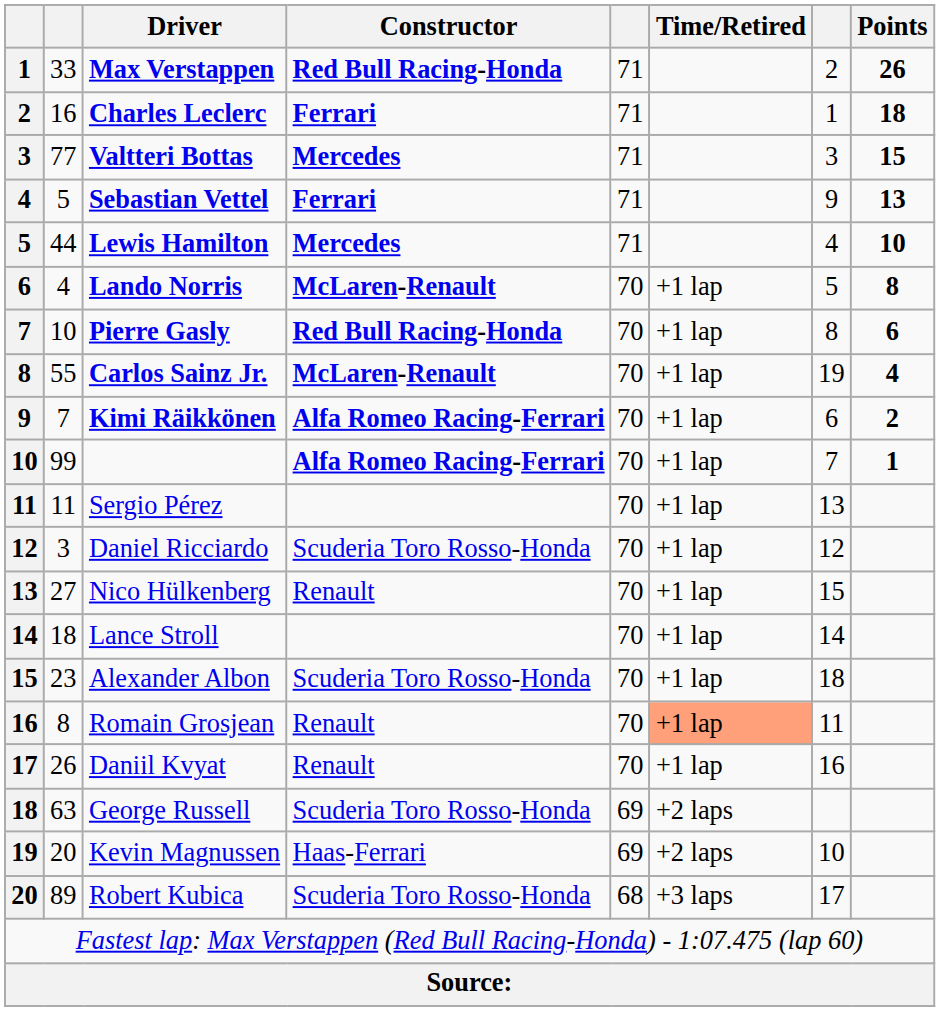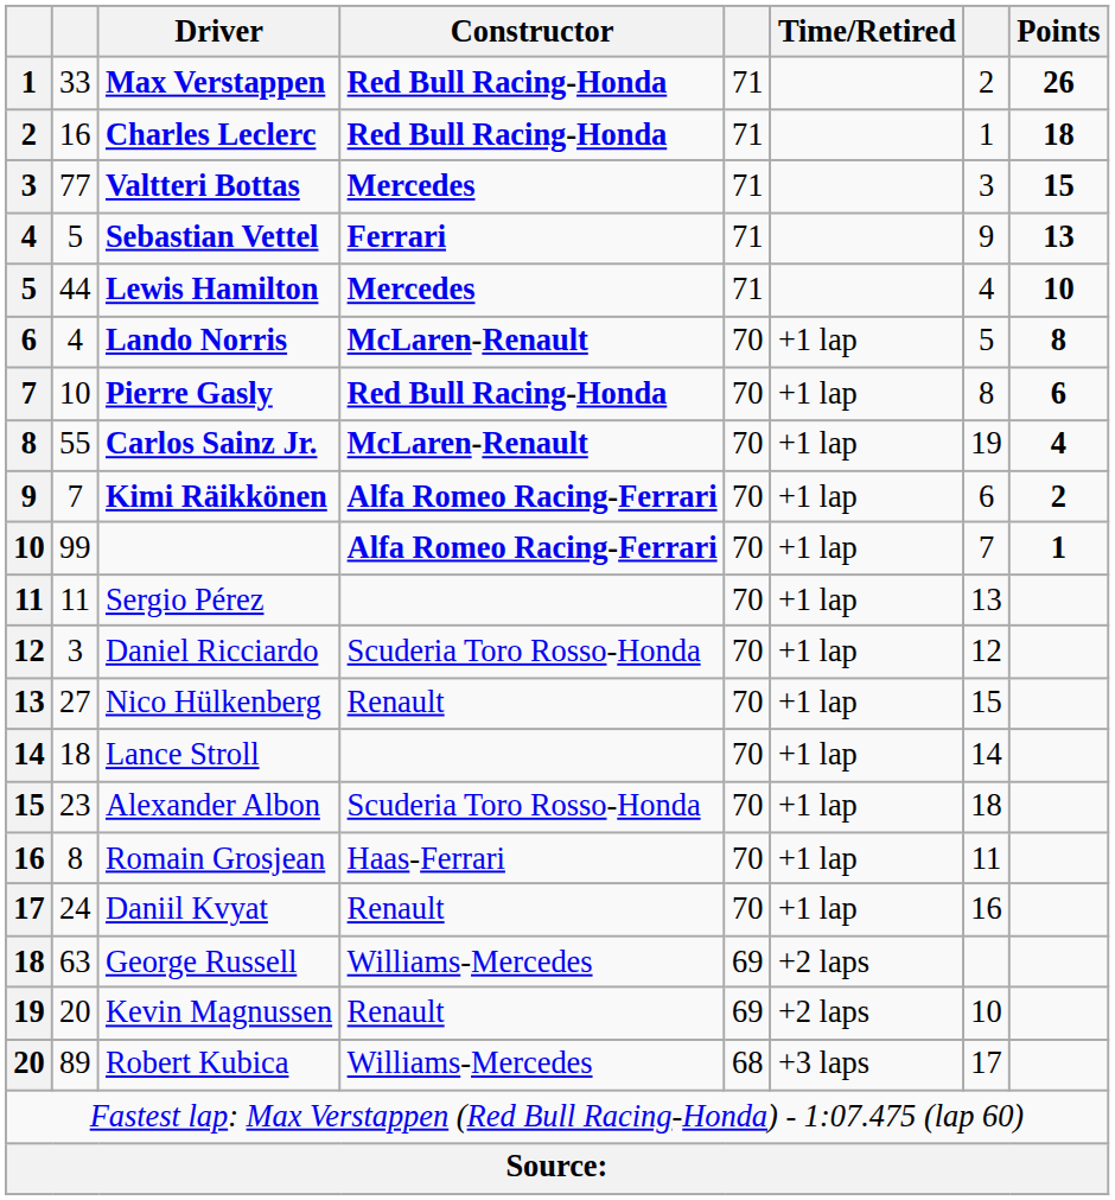 <table class="wikitable sortable" style="font-size:85%">
 <tr>
 <th scope="col"></th>
 <th scope="col"></th>
 <th scope="col">Driver</th>
 <th scope="col">Constructor</th>
 <th scope="col" class="unsortable"></th>
 <th scope="col" class="unsortable">Time/Retired</th>
 <th scope="col"></th>
 <th scope="col">Points</th>
 </tr>
 <tr>
 <th>1</th>
 <td align="center">33</td>
 <td data-sort-value="VER"> <strong><a href='#'>Max Verstappen</a></strong></td>
 <td><strong><a href='#'>Red Bull Racing</a>-<a href='#'>Honda</a></strong></td>
 <td>71</td>
 <td></td>
 <td align="center">2</td>
 <td align="center"><strong>26</strong></td>
 </tr>
 <tr>
 <th>2</th>
 <td align="center">16</td>
 <td data-sort-value="LEC"> <strong><a href='#'>Charles Leclerc</a></strong></td>
-<td><strong><a href='#'>Ferrari</a></strong></td>
+<td><strong><a href='#'>Red Bull Racing</a>-<a href='#'>Honda</a></strong></td>
 <td>71</td>
 <td></td>
 <td align="center">1</td>
 <td align="center"><strong>18</strong></td>
 </tr>
 <tr>
 <th>3</th>
 <td align="center">77</td>
 <td data-sort-value="BOT"> <strong><a href='#'>Valtteri Bottas</a></strong></td>
 <td><strong><a href='#'>Mercedes</a></strong></td>
 <td>71</td>
 <td></td>
 <td align="center">3</td>
 <td align="center"><strong>15</strong></td>
 </tr>
 <tr>
 <th>4</th>
 <td align="center">5</td>
 <td data-sort-value="VET"> <strong><a href='#'>Sebastian Vettel</a></strong></td>
 <td><strong><a href='#'>Ferrari</a></strong></td>
 <td>71</td>
 <td></td>
 <td align="center">9</td>
 <td align="center"><strong>13</strong></td>
 </tr>
 <tr>
 <th>5</th>
 <td align="center">44</td>
 <td data-sort-value="HAM"> <strong><a href='#'>Lewis Hamilton</a></strong></td>
 <td><strong><a href='#'>Mercedes</a></strong></td>
 <td>71</td>
 <td></td>
 <td align="center">4</td>
 <td align="center"><strong>10</strong></td>
 </tr>
 <tr>
 <th>6</th>
 <td align="center">4</td>
 <td data-sort-value="NOR"> <strong><a href='#'>Lando Norris</a></strong></td>
 <td><strong><a href='#'>McLaren</a>-<a href='#'>Renault</a></strong></td>
 <td>70</td>
 <td>+1 lap</td>
 <td align="center">5</td>
 <td align="center"><strong>8</strong></td>
 </tr>
 <tr>
 <th>7</th>
 <td align="center">10</td>
 <td data-sort-value="GAS"> <strong><a href='#'>Pierre Gasly</a></strong></td>
 <td><strong><a href='#'>Red Bull Racing</a>-<a href='#'>Honda</a></strong></td>
 <td>70</td>
 <td>+1 lap</td>
 <td align="center">8</td>
 <td align="center"><strong>6</strong></td>
 </tr>
 <tr>
 <th>8</th>
 <td align="center">55</td>
 <td data-sort-value="SAI"> <strong><a href='#'>Carlos Sainz Jr.</a></strong></td>
 <td><strong><a href='#'>McLaren</a>-<a href='#'>Renault</a></strong></td>
 <td>70</td>
 <td>+1 lap</td>
 <td align="center">19</td>
 <td align="center"><strong>4</strong></td>
 </tr>
 <tr>
 <th>9</th>
 <td align="center">7</td>
 <td data-sort-value="RAI"> <strong><a href='#'>Kimi Räikkönen</a></strong></td>
 <td><strong><a href='#'>Alfa Romeo Racing</a>-<a href='#'>Ferrari</a></strong></td>
 <td>70</td>
 <td>+1 lap</td>
 <td align="center">6</td>
 <td align="center"><strong>2</strong></td>
 </tr>
 <tr>
 <th>10</th>
 <td align="center">99</td>
 <td data-sort-value="GIO"></td>
 <td><strong><a href='#'>Alfa Romeo Racing</a>-<a href='#'>Ferrari</a></strong></td>
 <td>70</td>
 <td>+1 lap</td>
 <td align="center">7</td>
 <td align="center"><strong>1</strong></td>
 </tr>
 <tr>
 <th>11</th>
 <td align="center">11</td>
 <td data-sort-value="PER"> <a href='#'>Sergio Pérez</a></td>
 <td></td>
 <td>70</td>
 <td>+1 lap</td>
 <td align="center">13</td>
 <td></td>
 </tr>
 <tr>
 <th>12</th>
 <td align="center">3</td>
 <td data-sort-value="RIC"> <a href='#'>Daniel Ricciardo</a></td>
 <td><a href='#'>Scuderia Toro Rosso</a>-<a href='#'>Honda</a></td>
 <td>70</td>
 <td>+1 lap</td>
 <td align="center">12</td>
 <td></td>
 </tr>
 <tr>
 <th>13</th>
 <td align="center">27</td>
 <td data-sort-value="HUL"> <a href='#'>Nico Hülkenberg</a></td>
 <td><a href='#'>Renault</a></td>
 <td>70</td>
 <td>+1 lap</td>
 <td align="center">15</td>
 <td></td>
 </tr>
 <tr>
 <th>14</th>
 <td align="center">18</td>
 <td data-sort-value="STR"> <a href='#'>Lance Stroll</a></td>
 <td></td>
 <td>70</td>
 <td>+1 lap</td>
 <td align="center">14</td>
 <td></td>
 </tr>
 <tr>
 <th>15</th>
 <td align="center">23</td>
 <td data-sort-value="ALB"> <a href='#'>Alexander Albon</a></td>
 <td><a href='#'>Scuderia Toro Rosso</a>-<a href='#'>Honda</a></td>
 <td>70</td>
 <td>+1 lap</td>
 <td align="center">18</td>
 <td></td>
 </tr>
 <tr>
 <th>16</th>
 <td align="center">8</td>
 <td data-sort-value="GRO"> <a href='#'>Romain Grosjean</a></td>
-<td><a href='#'>Renault</a></td>
+<td><a href='#'>Haas</a>-<a href='#'>Ferrari</a></td>
 <td>70</td>
-<td style="background: lightsalmon;">+1 lap</td>
+<td>+1 lap</td>
 <td align="center">11</td>
 <td></td>
 </tr>
 <tr>
 <th>17</th>
-<td align="center">26</td>
+<td align="center">24</td>
 <td data-sort-value="KVY"> <a href='#'>Daniil Kvyat</a></td>
 <td><a href='#'>Renault</a></td>
 <td>70</td>
 <td>+1 lap</td>
 <td align="center">16</td>
 <td></td>
 </tr>
 <tr>
 <th>18</th>
 <td align="center">63</td>
 <td data-sort-value="RUS"> <a href='#'>George Russell</a></td>
-<td><a href='#'>Scuderia Toro Rosso</a>-<a href='#'>Honda</a></td>
+<td><a href='#'>Williams</a>-<a href='#'>Mercedes</a></td>
 <td>69</td>
 <td>+2 laps</td>
 <td align="center" data-sort-value="20"></td>
 <td></td>
 </tr>
 <tr>
 <th>19</th>
 <td align="center">20</td>
 <td data-sort-value="MAG"> <a href='#'>Kevin Magnussen</a></td>
-<td><a href='#'>Haas</a>-<a href='#'>Ferrari</a></td>
+<td><a href='#'>Renault</a></td>
 <td>69</td>
 <td>+2 laps</td>
 <td align="center">10</td>
 <td></td>
 </tr>
 <tr>
 <th>20</th>
 <td align="center">89</td>
 <td data-sort-value="KUB"> <a href='#'>Robert Kubica</a></td>
-<td><a href='#'>Scuderia Toro Rosso</a>-<a href='#'>Honda</a></td>
+<td><a href='#'>Williams</a>-<a href='#'>Mercedes</a></td>
 <td>68</td>
 <td>+3 laps</td>
 <td align="center">17</td>
 <td></td>
 </tr>
 <tr class="sortbottom">
 <td colspan="8" align="center"><em><a href='#'>Fastest lap</a>:  <a href='#'>Max Verstappen</a> (<a href='#'>Red Bull Racing</a>-<a href='#'>Honda</a>) - 1:07.475 (lap 60) </em></td>
 </tr>
 <tr>
 <th colspan="8">Source:</th>
 </tr>
 </table>
